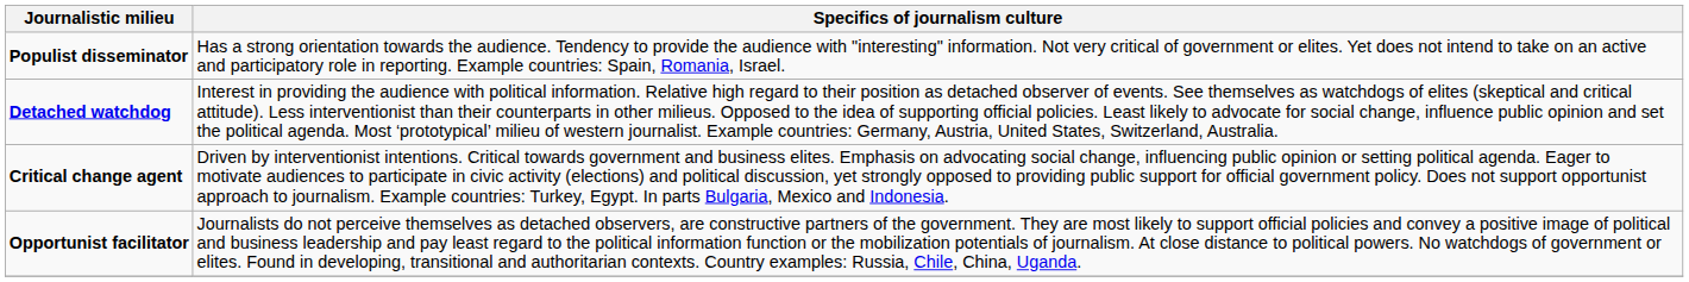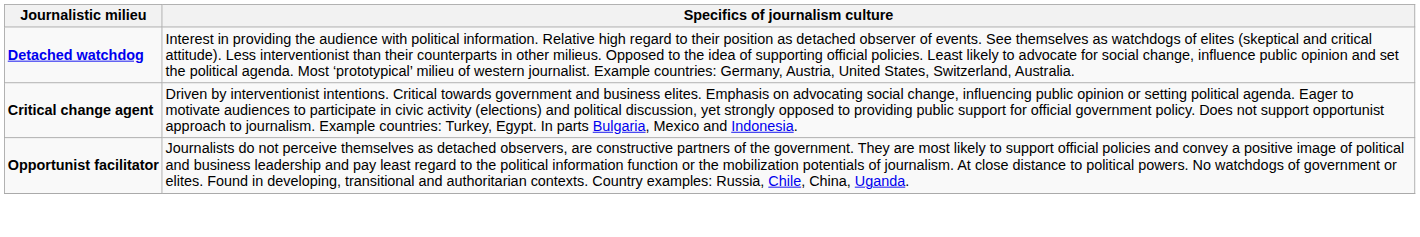 <table class="wikitable">
 <tr>
 <th>Journalistic milieu</th>
 <th>Specifics of journalism culture</th>
-</tr>
-<tr>
-<td><strong>Populist disseminator</strong></td>
-<td>Has a strong orientation towards the audience. Tendency to provide the audience with "interesting" information. Not very critical of government or elites. Yet does not intend to take on an active and participatory role in reporting. Example countries: Spain, <a href='#'>Romania</a>, Israel.</td>
 </tr>
 <tr>
 <td><strong><a href='#'>Detached watchdog</a></strong></td>
 <td>Interest in providing the audience with political information. Relative high regard to their position as detached observer of events. See themselves as watchdogs of elites (skeptical and critical attitude). Less interventionist than their counterparts in other milieus. Opposed to the idea of supporting official policies. Least likely to advocate for social change, influence public opinion and set the political agenda. Most ‘prototypical’ milieu of western journalist. Example countries: Germany, Austria, United States, Switzerland, Australia.</td>
 </tr>
 <tr>
 <td><strong>Critical change agent</strong></td>
 <td>Driven by interventionist intentions. Critical towards government and business elites. Emphasis on advocating social change, influencing public opinion or setting political agenda. Eager to motivate audiences to participate in civic activity (elections) and political discussion, yet strongly opposed to providing public support for official government policy. Does not support opportunist approach to journalism. Example countries: Turkey, Egypt. In parts <a href='#'>Bulgaria</a>, Mexico and <a href='#'>Indonesia</a>.</td>
 </tr>
 <tr>
 <td><strong>Opportunist facilitator</strong></td>
 <td>Journalists do not perceive themselves as detached observers, are constructive partners of the government. They are most likely to support official policies and convey a positive image of political and business leadership and pay least regard to the political information function or the mobilization potentials of journalism. At close distance to political powers. No watchdogs of government or elites. Found in developing, transitional and authoritarian contexts. Country examples: Russia, <a href='#'>Chile</a>, China, <a href='#'>Uganda</a>.</td>
 </tr>
 <tr>
 </tr>
 </table>
